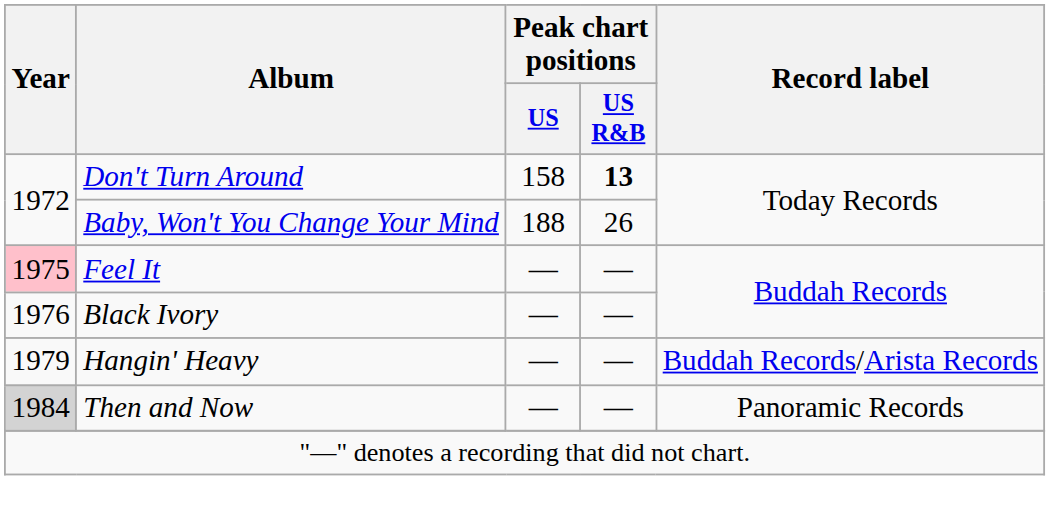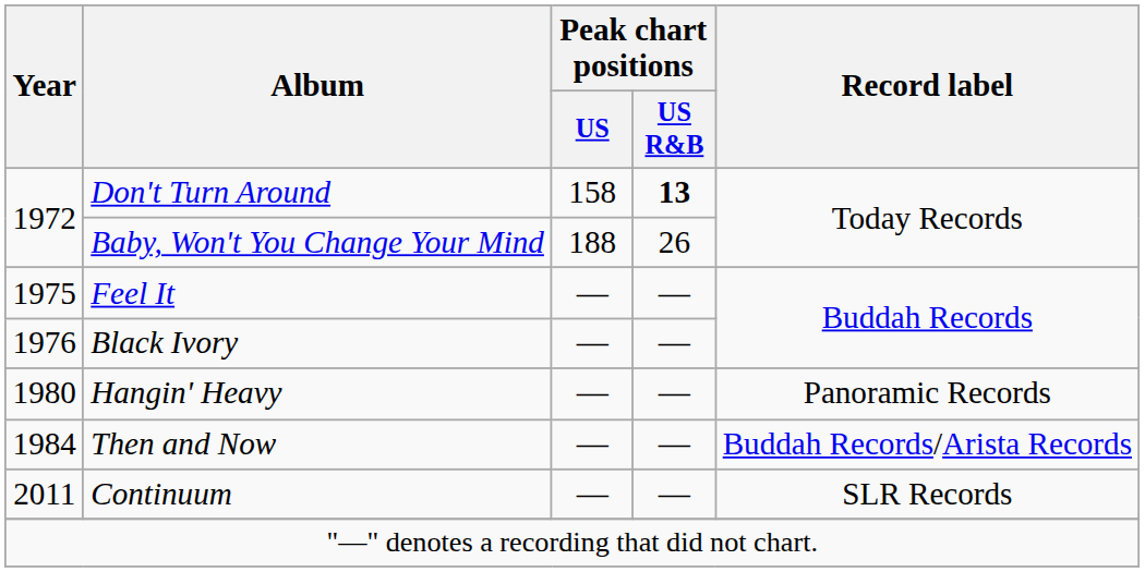 <table class="wikitable" style="text-align:center;">
 <tr>
 <th rowspan="2">Year</th>
 <th rowspan="2">Album</th>
 <th colspan="2">Peak chart positions</th>
 <th rowspan="2">Record label</th>
 </tr>
 <tr style="font-size:smaller;">
 <th width="35"><a href='#'>US</a><br></th>
 <th width="35"><a href='#'>US R&B</a><br></th>
 </tr>
 <tr>
 <td rowspan="2">1972</td>
 <td style="text-align:left;"><em><a href='#'>Don't Turn Around</a></em></td>
 <td>158</td>
 <td><strong>13</strong></td>
 <td rowspan="2">Today Records</td>
 </tr>
 <tr>
 <td style="text-align:left;"><em><a href='#'>Baby, Won't You Change Your Mind</a> </em></td>
 <td>188</td>
 <td>26</td>
 </tr>
 <tr>
-<td style="background: pink;">1975</td>
+<td>1975</td>
 <td style="text-align:left;"><em><a href='#'>Feel It</a></em></td>
 <td>—</td>
 <td>—</td>
 <td rowspan="2"><a href='#'>Buddah Records</a></td>
 </tr>
 <tr>
 <td>1976</td>
 <td style="text-align:left;"><em>Black Ivory</em></td>
 <td>—</td>
 <td>—</td>
 </tr>
 <tr>
-<td>1979</td>
+<td>1980</td>
 <td style="text-align:left;"><em>Hangin' Heavy</em></td>
+<td>—</td>
+<td>—</td>
+<td>Panoramic Records</td>
+</tr>
+<tr>
+<td>1984</td>
+<td style="text-align:left;"><em>Then and Now</em></td>
 <td>—</td>
 <td>—</td>
 <td><a href='#'>Buddah Records</a>/<a href='#'>Arista Records</a></td>
 </tr>
 <tr>
-<td style="background: lightgrey;">1984</td>
-<td style="text-align:left;"><em>Then and Now</em></td>
+<td>2011</td>
+<td style="text-align:left;"><em>Continuum</em></td>
 <td>—</td>
 <td>—</td>
-<td>Panoramic Records</td>
+<td>SLR Records</td>
 </tr>
 <tr>
 </tr>
 <tr>
 <td colspan="5" style="font-size:90%">"—" denotes a recording that did not chart.</td>
 </tr>
 </table>
